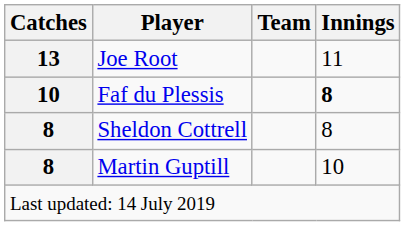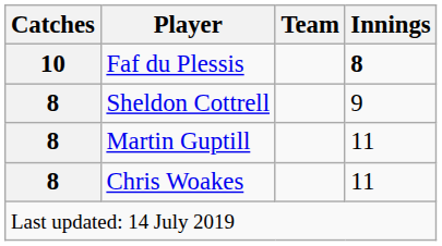 <table class="wikitable sortable">
 <tr>
 <th>Catches</th>
 <th class="unsortable">Player</th>
 <th>Team</th>
 <th>Innings</th>
-</tr>
-<tr>
-<th>13</th>
-<td><a href='#'>Joe Root</a></td>
-<td></td>
-<td>11</td>
 </tr>
 <tr>
 <th>10</th>
 <td><a href='#'>Faf du Plessis</a></td>
 <td></td>
 <td><strong>8</strong></td>
 </tr>
 <tr>
 <th>8</th>
 <td><a href='#'>Sheldon Cottrell</a></td>
 <td></td>
-<td>8</td>
+<td>9</td>
 </tr>
 <tr>
 <th>8</th>
 <td><a href='#'>Martin Guptill</a></td>
 <td></td>
-<td>10</td>
+<td>11</td>
+</tr>
+<tr>
+<th>8</th>
+<td><a href='#'>Chris Woakes</a></td>
+<td></td>
+<td>11</td>
 </tr>
 <tr class="sortbottom">
 <td colspan="4"><small>Last updated: 14 July 2019</small></td>
 </tr>
 </table>
